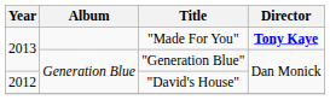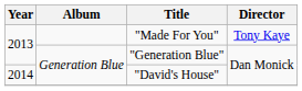 <table class="wikitable">
 <tr>
 <th align="center">Year</th>
 <th align="center">Album</th>
 <th align="center">Title</th>
 <th align="center">Director</th>
 </tr>
 <tr>
 <td align="center" rowspan="2">2013</td>
 <td></td>
 <td align="center">"Made For You"</td>
-<td align="center"><strong><a href='#'>Tony Kaye</a></strong></td>
+<td align="center"><a href='#'>Tony Kaye</a></td>
 </tr>
 <tr>
 <td align="center" rowspan="2"><em>Generation Blue</em></td>
 <td align="center">"Generation Blue"</td>
 <td align="center" rowspan="2">Dan Monick</td>
 </tr>
 <tr>
-<td align="center" rowspan="1">2012</td>
+<td align="center" rowspan="1">2014</td>
 <td align="center">"David's House"</td>
 </tr>
 <tr>
 </tr>
 </table>
